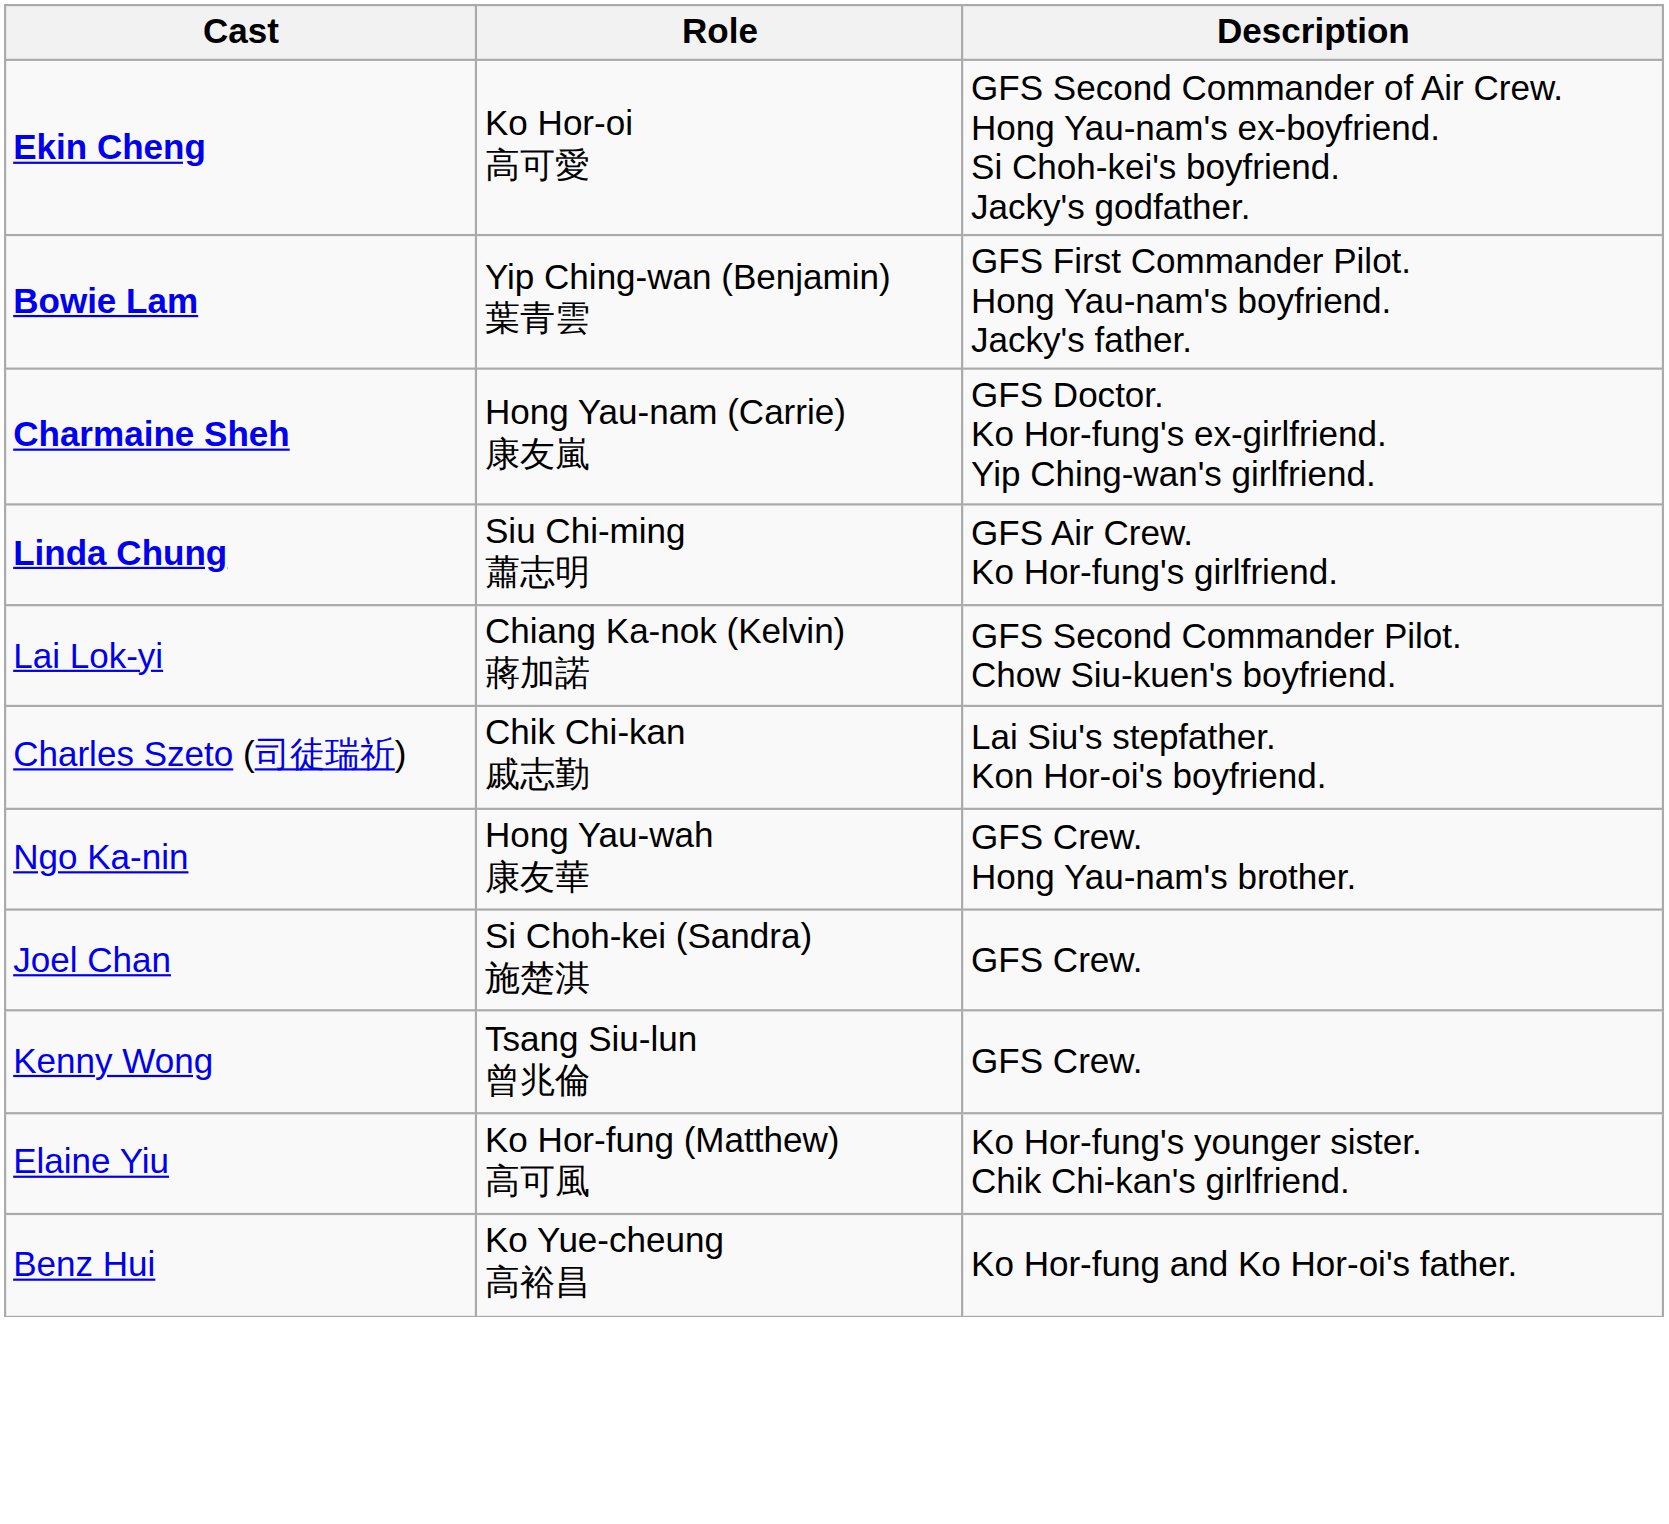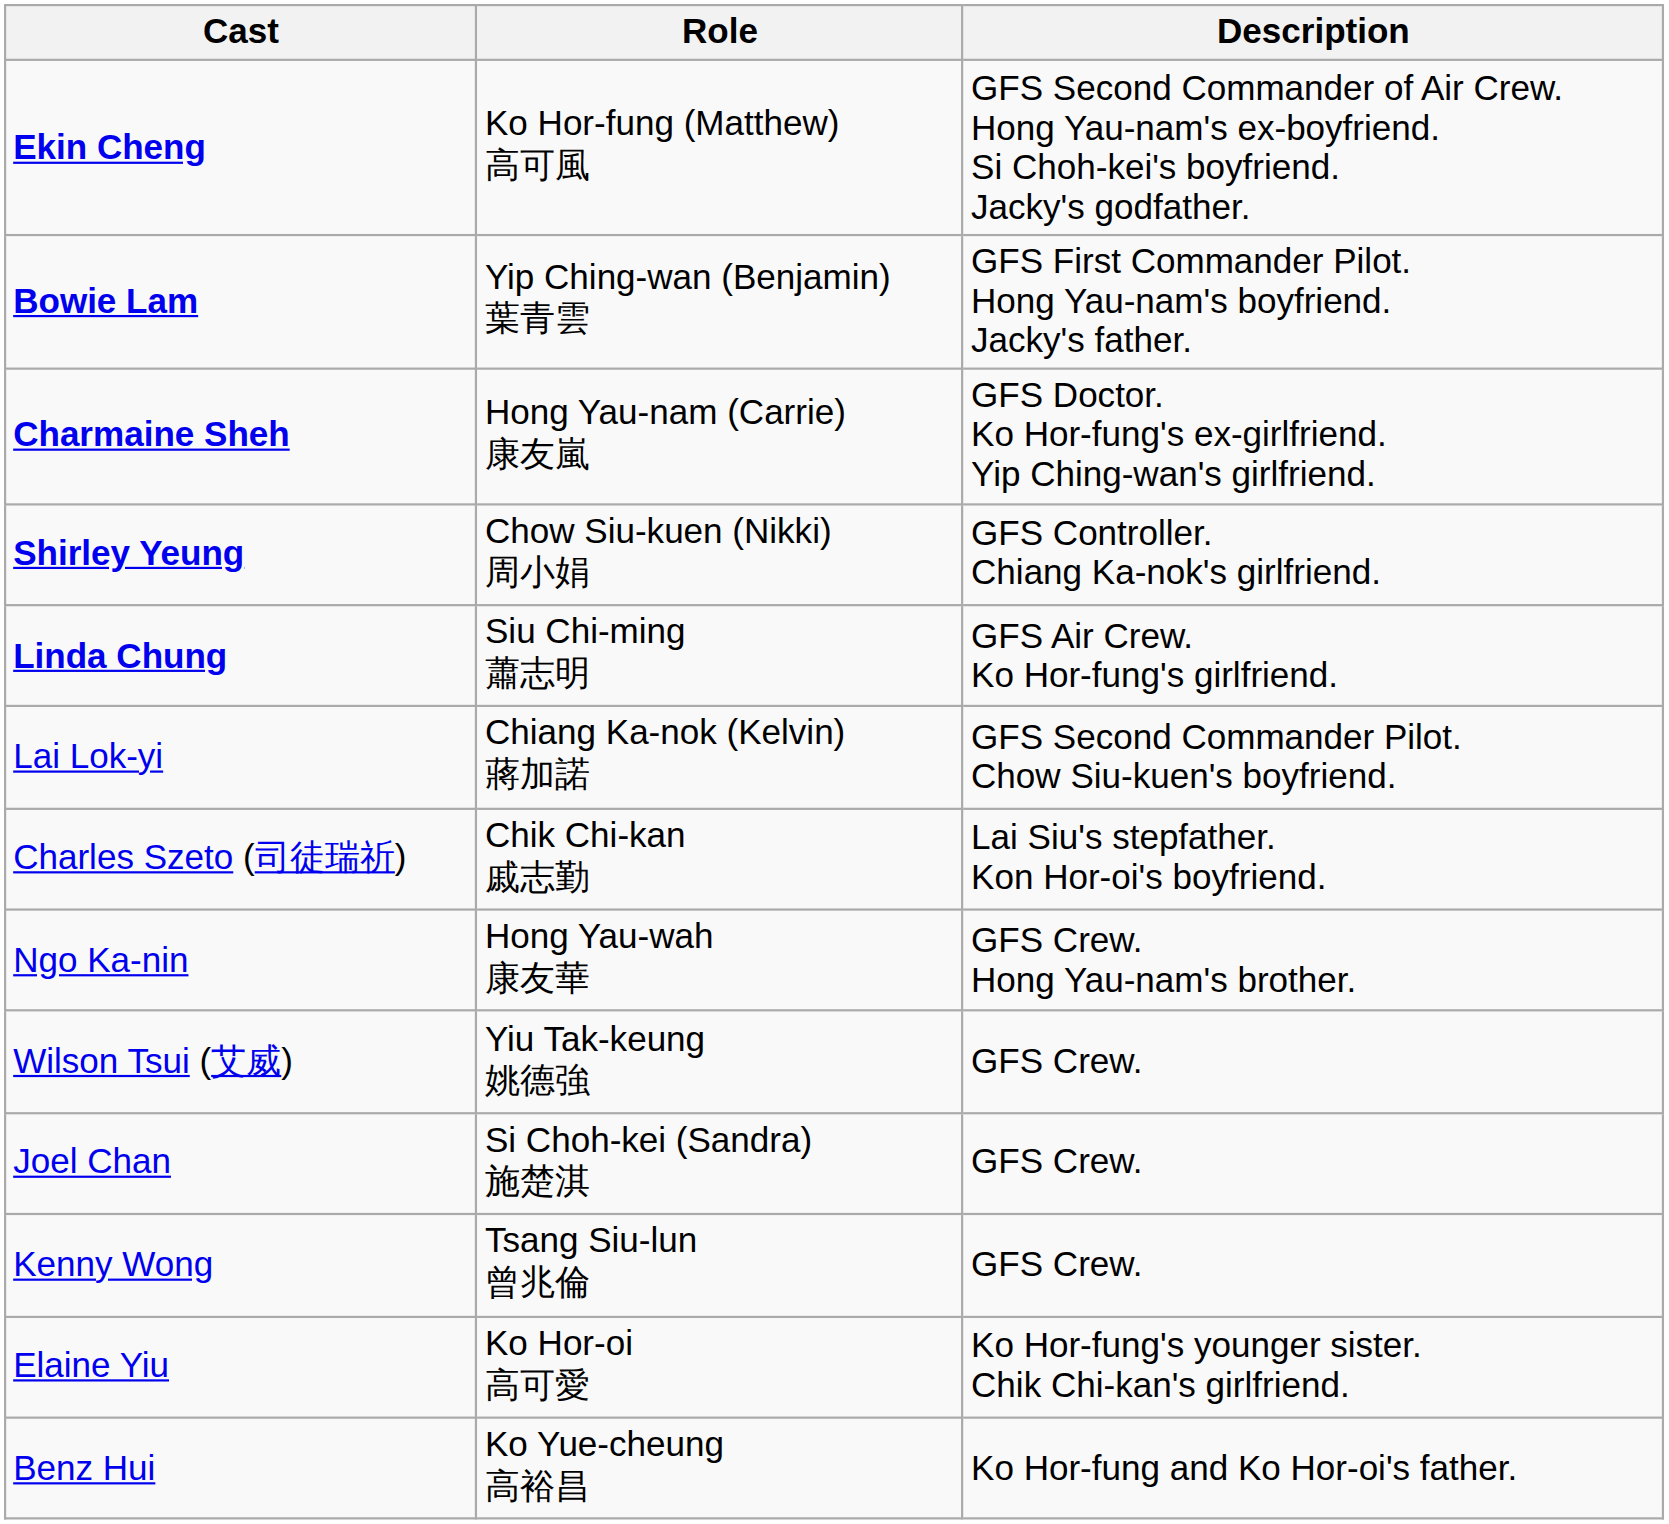 <table class="wikitable" style="width:60%;">
 <tr>
 <th>Cast</th>
 <th>Role</th>
 <th>Description</th>
 </tr>
 <tr>
 <td><strong><a href='#'>Ekin Cheng</a></strong></td>
-<td>Ko Hor-oi <br> 高可愛</td>
+<td>Ko Hor-fung (Matthew) <br> 高可風</td>
 <td>GFS Second Commander of Air Crew. <br> Hong Yau-nam's ex-boyfriend. <br> Si Choh-kei's boyfriend. <br> Jacky's godfather.</td>
 </tr>
 <tr>
 <td><strong><a href='#'>Bowie Lam</a></strong></td>
 <td>Yip Ching-wan (Benjamin) <br> 葉青雲</td>
 <td>GFS First Commander Pilot. <br> Hong Yau-nam's boyfriend. <br> Jacky's father.</td>
 </tr>
 <tr>
 <td><strong><a href='#'>Charmaine Sheh</a></strong></td>
 <td>Hong Yau-nam (Carrie) <br> 康友嵐</td>
 <td>GFS Doctor. <br> Ko Hor-fung's ex-girlfriend. <br> Yip Ching-wan's girlfriend.</td>
+</tr>
+<tr>
+<td><strong><a href='#'>Shirley Yeung</a></strong></td>
+<td>Chow Siu-kuen (Nikki) <br> 周小娟</td>
+<td>GFS Controller. <br> Chiang Ka-nok's girlfriend.</td>
 </tr>
 <tr>
 <td><strong><a href='#'>Linda Chung</a></strong></td>
 <td>Siu Chi-ming <br> 蕭志明</td>
 <td>GFS Air Crew. <br> Ko Hor-fung's girlfriend.</td>
 </tr>
 <tr>
 <td><a href='#'>Lai Lok-yi</a></td>
 <td>Chiang Ka-nok (Kelvin) <br> 蔣加諾</td>
 <td>GFS Second Commander Pilot. <br> Chow Siu-kuen's boyfriend.</td>
 </tr>
 <tr>
 <td><a href='#'>Charles Szeto</a> (<a href='#'>司徒瑞祈</a>)</td>
 <td>Chik Chi-kan <br> 戚志勤</td>
 <td>Lai Siu's stepfather. <br> Kon Hor-oi's boyfriend.</td>
 </tr>
 <tr>
 <td><a href='#'>Ngo Ka-nin</a></td>
 <td>Hong Yau-wah <br> 康友華</td>
 <td>GFS Crew. <br> Hong Yau-nam's brother.</td>
 </tr>
 <tr>
+<td><a href='#'>Wilson Tsui</a> (<a href='#'>艾威</a>)</td>
+<td>Yiu Tak-keung <br> 姚德強</td>
+<td>GFS Crew.</td>
+</tr>
+<tr>
 <td><a href='#'>Joel Chan</a></td>
 <td>Si Choh-kei (Sandra) <br> 施楚淇</td>
 <td>GFS Crew.</td>
 </tr>
 <tr>
 <td><a href='#'>Kenny Wong</a></td>
 <td>Tsang Siu-lun <br> 曾兆倫</td>
 <td>GFS Crew.</td>
 </tr>
 <tr>
 <td><a href='#'>Elaine Yiu</a></td>
-<td>Ko Hor-fung (Matthew) <br> 高可風</td>
+<td>Ko Hor-oi <br> 高可愛</td>
 <td>Ko Hor-fung's younger sister. <br> Chik Chi-kan's girlfriend.</td>
 </tr>
 <tr>
 <td><a href='#'>Benz Hui</a></td>
 <td>Ko Yue-cheung <br> 高裕昌</td>
 <td>Ko Hor-fung and Ko Hor-oi's father.</td>
 </tr>
 </table>
